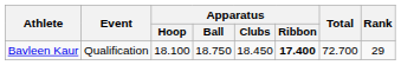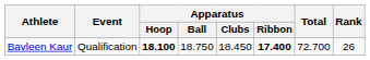 <table class=wikitable style=font-size:90%;text-align:center>
 <tr>
 <th rowspan=2>Athlete</th>
 <th rowspan=2>Event</th>
 <th colspan=4>Apparatus</th>
 <th rowspan=2>Total</th>
 <th rowspan=2>Rank</th>
 </tr>
 <tr style=font-size:95%>
 <th>Hoop</th>
 <th>Ball</th>
 <th>Clubs</th>
 <th>Ribbon</th>
 </tr>
 <tr>
 <td align=left><a href='#'>Bavleen Kaur</a></td>
 <td align=left>Qualification</td>
-<td>18.100</td>
+<td><strong>18.100</strong></td>
 <td>18.750</td>
 <td>18.450</td>
 <td><strong>17.400</strong></td>
 <td>72.700</td>
-<td>29</td>
+<td>26</td>
 </tr>
 </table>
